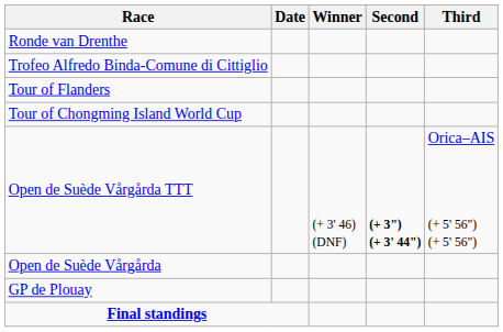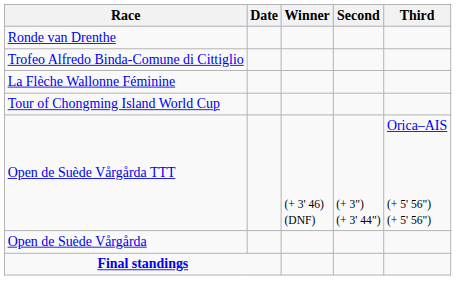 <table class="wikitable sortable">
 <tr style="background:#ccccff;">
 <th>Race</th>
 <th>Date</th>
 <th>Winner</th>
 <th>Second</th>
 <th>Third</th>
 </tr>
 <tr>
 <td> <a href='#'>Ronde van Drenthe</a></td>
 <td></td>
 <td></td>
 <td></td>
 <td></td>
 </tr>
 <tr>
 <td> <a href='#'>Trofeo Alfredo Binda-Comune di Cittiglio</a></td>
 <td></td>
 <td></td>
 <td></td>
 <td></td>
 </tr>
 <tr>
-<td> <a href='#'>Tour of Flanders</a></td>
+<td> <a href='#'>La Flèche Wallonne Féminine</a></td>
 <td></td>
 <td></td>
 <td></td>
 <td></td>
 </tr>
 <tr>
 <td> <a href='#'>Tour of Chongming Island World Cup</a></td>
 <td></td>
 <td></td>
 <td></td>
 <td></td>
 </tr>
 <tr>
 <td> <a href='#'>Open de Suède Vårgårda TTT</a></td>
 <td></td>
 <td><small><br><br><br><br><br> (+ 3' 46)<br> (DNF)</small></td>
-<td><strong><small><br><br><br><br><br> (+ 3")<br> (+ 3' 44")</small></strong></td>
+<td><small><br><br><br><br><br> (+ 3")<br> (+ 3' 44")</small></td>
 <td><a href='#'>Orica–AIS</a><small><br><br><br><br><br> (+ 5' 56")<br> (+ 5' 56")</small></td>
 </tr>
 <tr>
 <td> <a href='#'>Open de Suède Vårgårda</a></td>
-<td></td>
-<td></td>
-<td></td>
-<td></td>
-</tr>
-<tr>
-<td> <a href='#'>GP de Plouay</a></td>
 <td></td>
 <td></td>
 <td></td>
 <td></td>
 </tr>
 <tr>
 <td colspan=2 align=center><strong><a href='#'>Final standings</a></strong></td>
 <td></td>
 <td></td>
 <td></td>
 </tr>
 </table>
